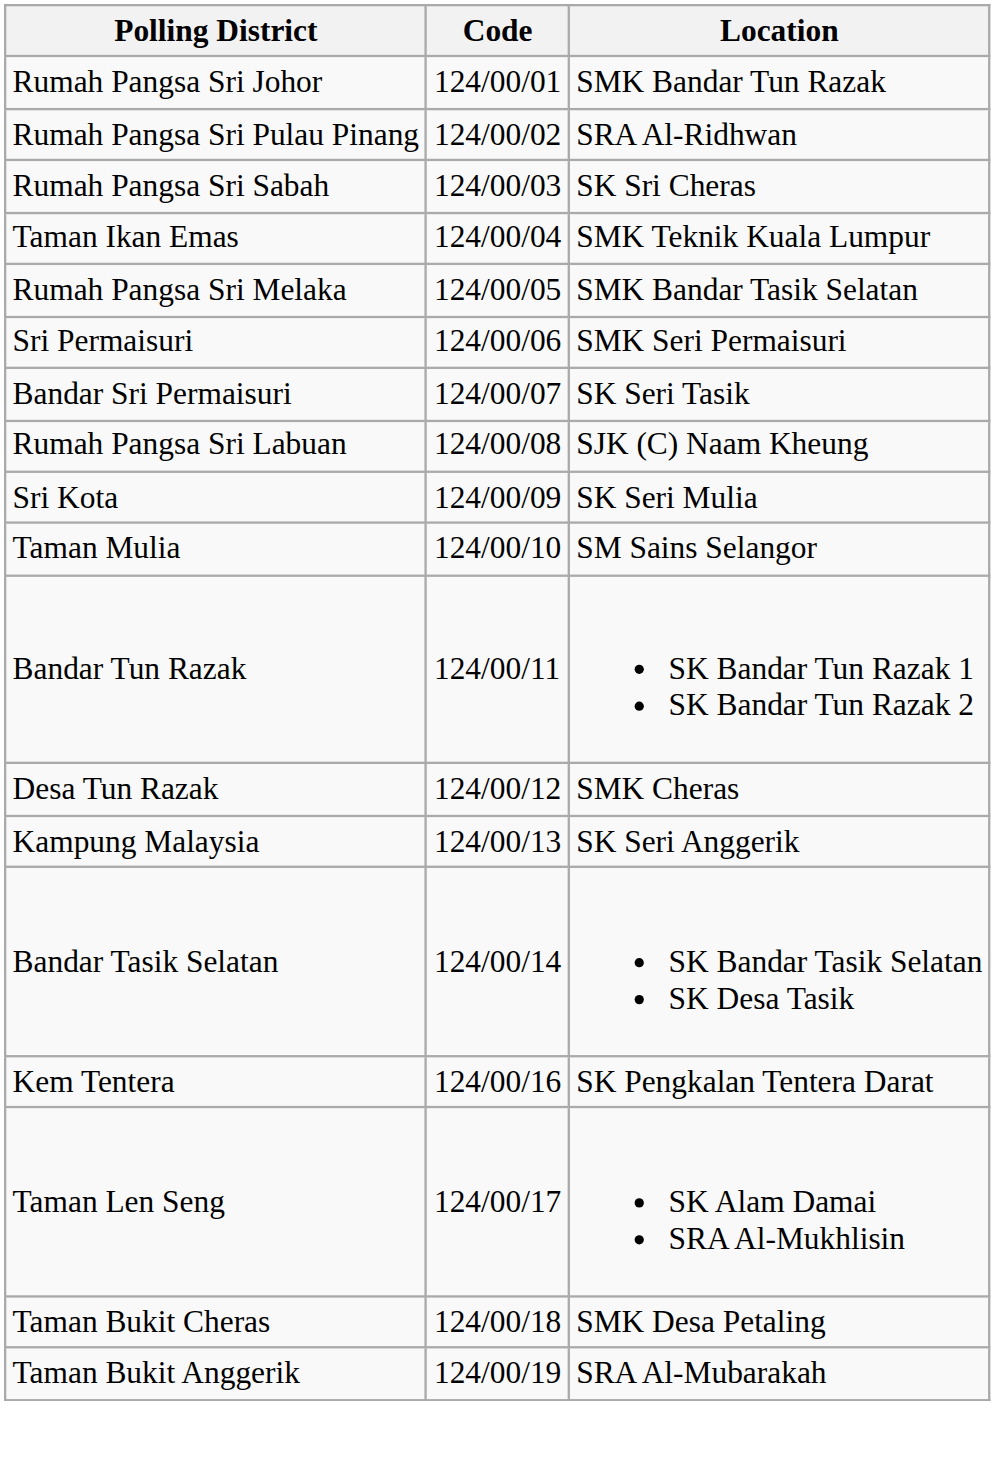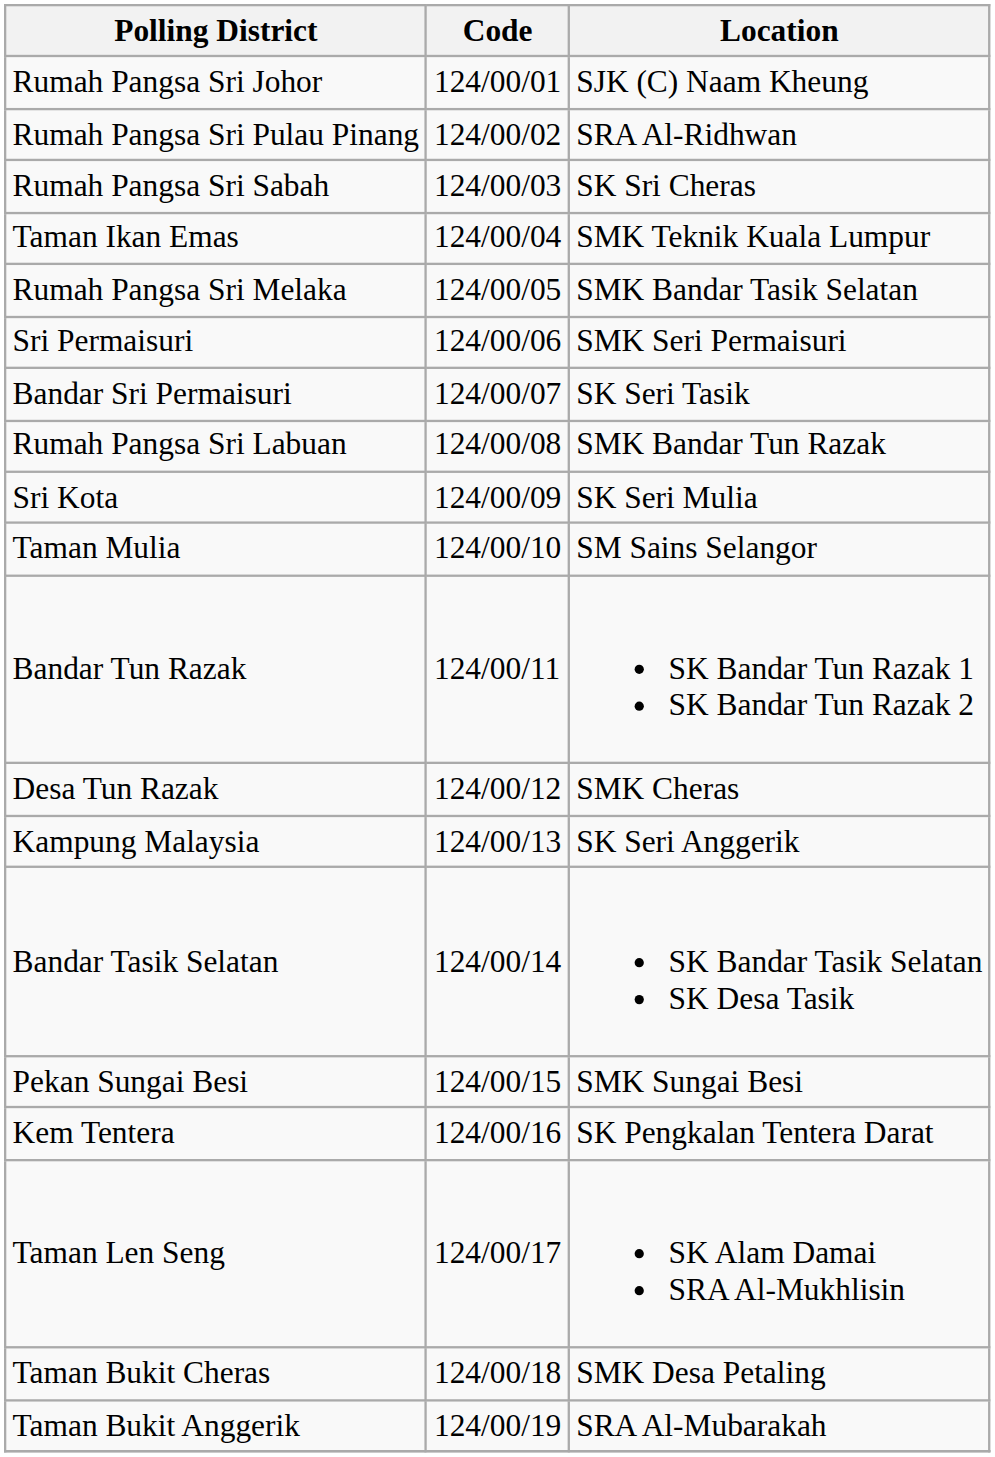 <table class="wikitable sortable mw-collapsible" style="white-space:nowrap;font-size:85%">
 <tr>
 <th>Polling District</th>
 <th>Code</th>
 <th>Location</th>
 </tr>
 <tr>
 <td>Rumah Pangsa Sri Johor</td>
 <td>124/00/01</td>
-<td>SMK Bandar Tun Razak</td>
+<td>SJK (C) Naam Kheung</td>
 </tr>
 <tr>
 <td>Rumah Pangsa Sri Pulau Pinang</td>
 <td>124/00/02</td>
 <td>SRA Al-Ridhwan</td>
 </tr>
 <tr>
 <td>Rumah Pangsa Sri Sabah</td>
 <td>124/00/03</td>
 <td>SK Sri Cheras</td>
 </tr>
 <tr>
 <td>Taman Ikan Emas</td>
 <td>124/00/04</td>
 <td>SMK Teknik Kuala Lumpur</td>
 </tr>
 <tr>
 <td>Rumah Pangsa Sri Melaka</td>
 <td>124/00/05</td>
 <td>SMK Bandar Tasik Selatan</td>
 </tr>
 <tr>
 <td>Sri Permaisuri</td>
 <td>124/00/06</td>
 <td>SMK Seri Permaisuri</td>
 </tr>
 <tr>
 <td>Bandar Sri Permaisuri</td>
 <td>124/00/07</td>
 <td>SK Seri Tasik</td>
 </tr>
 <tr>
 <td>Rumah Pangsa Sri Labuan</td>
 <td>124/00/08</td>
-<td>SJK (C) Naam Kheung</td>
+<td>SMK Bandar Tun Razak</td>
 </tr>
 <tr>
 <td>Sri Kota</td>
 <td>124/00/09</td>
 <td>SK Seri Mulia</td>
 </tr>
 <tr>
 <td>Taman Mulia</td>
 <td>124/00/10</td>
 <td>SM Sains Selangor</td>
 </tr>
 <tr>
 <td>Bandar Tun Razak</td>
 <td>124/00/11</td>
 <td><br><ul><li>SK Bandar Tun Razak 1</li><li>SK Bandar Tun Razak 2</li></ul></td>
 </tr>
 <tr>
 <td>Desa Tun Razak</td>
 <td>124/00/12</td>
 <td>SMK Cheras</td>
 </tr>
 <tr>
 <td>Kampung Malaysia</td>
 <td>124/00/13</td>
 <td>SK Seri Anggerik</td>
 </tr>
 <tr>
 <td>Bandar Tasik Selatan</td>
 <td>124/00/14</td>
 <td><br><ul><li>SK Bandar Tasik Selatan</li><li>SK Desa Tasik</li></ul></td>
 </tr>
 <tr>
+<td>Pekan Sungai Besi</td>
+<td>124/00/15</td>
+<td>SMK Sungai Besi</td>
+</tr>
+<tr>
 <td>Kem Tentera</td>
 <td>124/00/16</td>
 <td>SK Pengkalan Tentera Darat</td>
 </tr>
 <tr>
 <td>Taman Len Seng</td>
 <td>124/00/17</td>
 <td><br><ul><li>SK Alam Damai</li><li>SRA Al-Mukhlisin</li></ul></td>
 </tr>
 <tr>
 <td>Taman Bukit Cheras</td>
 <td>124/00/18</td>
 <td>SMK Desa Petaling</td>
 </tr>
 <tr>
 <td>Taman Bukit Anggerik</td>
 <td>124/00/19</td>
 <td>SRA Al-Mubarakah</td>
 </tr>
 <tr>
 </tr>
 </table>
